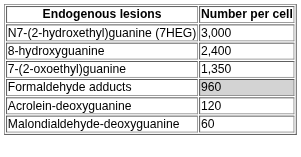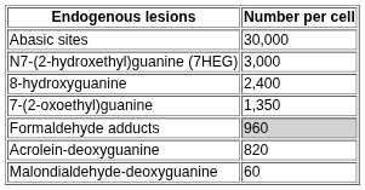 <table border="1">
 <tr>
 <th>Endogenous lesions</th>
 <th>Number per cell</th>
+</tr>
+<tr>
+<td>Abasic sites</td>
+<td>30,000</td>
 </tr>
 <tr>
 <td>N7-(2-hydroxethyl)guanine (7HEG)</td>
 <td>3,000</td>
 </tr>
 <tr>
 <td>8-hydroxyguanine</td>
 <td>2,400</td>
 </tr>
 <tr>
 <td>7-(2-oxoethyl)guanine</td>
 <td>1,350</td>
 </tr>
 <tr>
 <td>Formaldehyde adducts</td>
 <td style="background: lightgrey;">960</td>
 </tr>
 <tr>
 <td>Acrolein-deoxyguanine</td>
-<td>120</td>
+<td>820</td>
 </tr>
 <tr>
 <td>Malondialdehyde-deoxyguanine</td>
 <td>60</td>
 </tr>
 </table>
